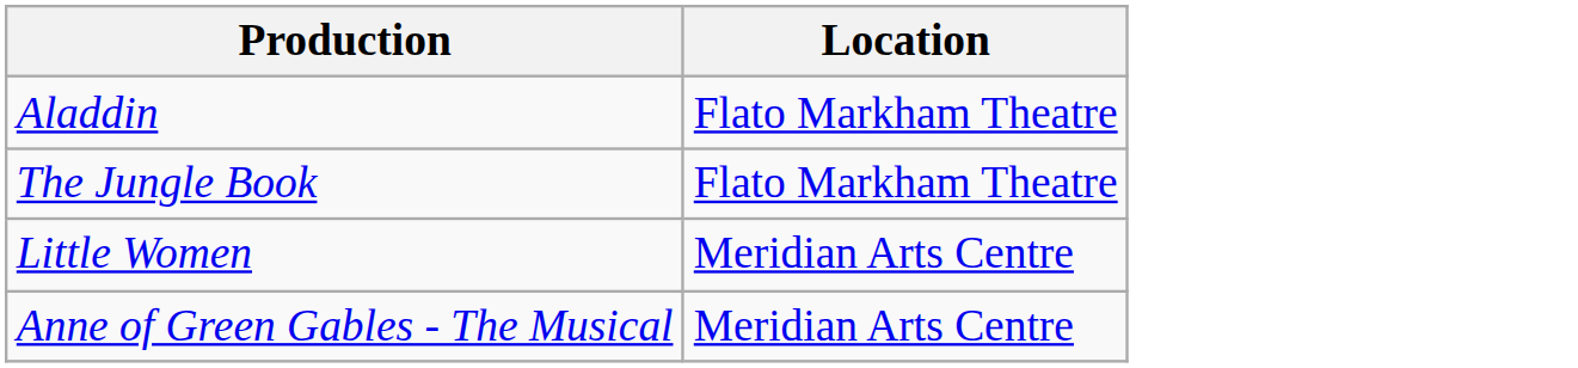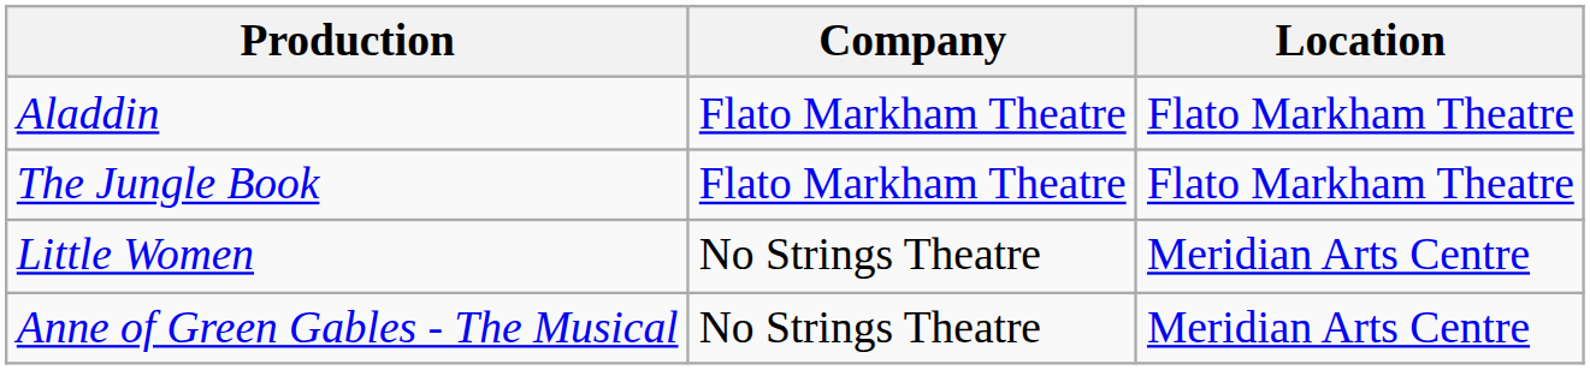 <table class="wikitable">
 <tr>
 <th>Production</th>
+<th>Company</th>
 <th>Location</th>
 </tr>
 <tr>
 <td><em><a href='#'>Aladdin</a></em></td>
 <td><a href='#'>Flato Markham Theatre</a></td>
+<td><a href='#'>Flato Markham Theatre</a></td>
 </tr>
 <tr>
 <td><em><a href='#'>The Jungle Book</a></em></td>
 <td><a href='#'>Flato Markham Theatre</a></td>
+<td><a href='#'>Flato Markham Theatre</a></td>
 </tr>
 <tr>
 <td><em><a href='#'>Little Women</a></em></td>
+<td>No Strings Theatre</td>
 <td><a href='#'>Meridian Arts Centre</a></td>
 </tr>
 <tr>
 <td><em><a href='#'>Anne of Green Gables - The Musical</a></em></td>
+<td>No Strings Theatre</td>
 <td><a href='#'>Meridian Arts Centre</a></td>
 </tr>
 </table>
